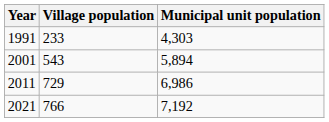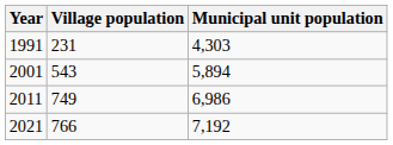 <table class="wikitable">
 <tr>
 <th>Year</th>
 <th>Village population</th>
 <th>Municipal unit population</th>
 </tr>
 <tr>
 <td>1991</td>
-<td>233</td>
+<td>231</td>
 <td>4,303</td>
 </tr>
 <tr>
 <td>2001</td>
 <td>543</td>
 <td>5,894</td>
 </tr>
 <tr>
 <td>2011</td>
-<td>729</td>
+<td>749</td>
 <td>6,986</td>
 </tr>
 <tr>
 <td>2021</td>
 <td>766</td>
 <td>7,192</td>
 </tr>
 </table>
